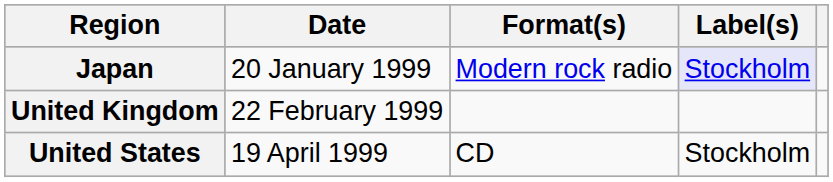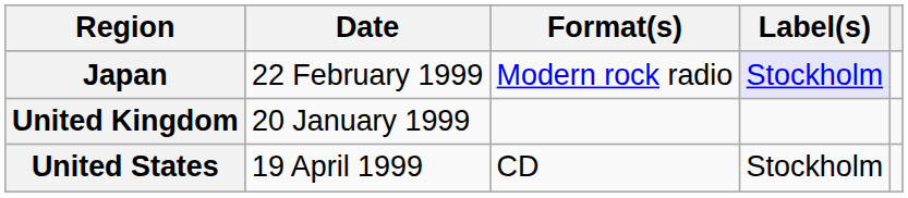 <table class="wikitable plainrowheaders">
 <tr>
 <th scope="col">Region</th>
 <th scope="col">Date</th>
 <th scope="col">Format(s)</th>
 <th scope="col">Label(s)</th>
 <th scope="col"></th>
 </tr>
 <tr>
 <th scope="row">Japan</th>
-<td>20 January 1999</td>
+<td>22 February 1999</td>
 <td><a href='#'>Modern rock</a> radio</td>
 <td style="background: lavender;"><a href='#'>Stockholm</a></td>
 <td></td>
 </tr>
 <tr>
 <th scope="row">United Kingdom</th>
-<td>22 February 1999</td>
+<td>20 January 1999</td>
 <td></td>
 <td></td>
 <td></td>
 </tr>
 <tr>
 <th scope="row">United States</th>
 <td>19 April 1999</td>
 <td>CD</td>
 <td>Stockholm</td>
 <td></td>
 </tr>
 </table>
